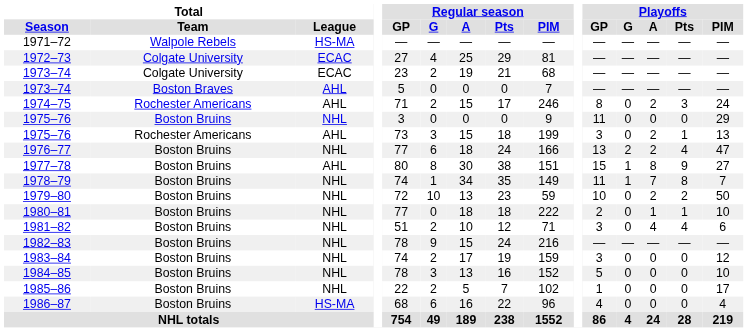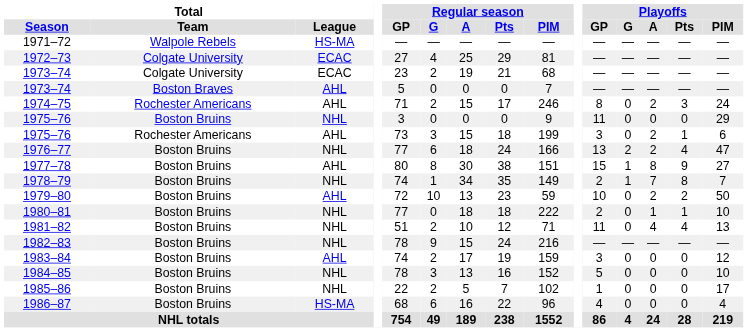 <table border="0" cellpadding="1" cellspacing="0" style="text-align:center; width:60em">
 <tr bgcolor="#e0e0e0">
 <th colspan="3" bgcolor="#ffffff">Total</th>
 <th rowspan="99" bgcolor="#ffffff"> </th>
 <th colspan="5"><a href='#'>Regular season</a></th>
 <th rowspan="99" bgcolor="#ffffff"> </th>
 <th colspan="5"><a href='#'>Playoffs</a></th>
 </tr>
 <tr bgcolor="#e0e0e0">
 <th><a href='#'>Season</a></th>
 <th>Team</th>
 <th>League</th>
 <th>GP</th>
 <th><a href='#'>G</a></th>
 <th><a href='#'>A</a></th>
 <th><a href='#'>Pts</a></th>
 <th><a href='#'>PIM</a></th>
 <th>GP</th>
 <th>G</th>
 <th>A</th>
 <th>Pts</th>
 <th>PIM</th>
 </tr>
 <tr>
 <td>1971–72</td>
 <td><a href='#'>Walpole Rebels</a></td>
 <td><a href='#'>HS-MA</a></td>
 <td>—</td>
 <td>—</td>
 <td>—</td>
 <td>—</td>
 <td>—</td>
 <td>—</td>
 <td>—</td>
 <td>—</td>
 <td>—</td>
 <td>—</td>
 </tr>
 <tr bgcolor="#f0f0f0">
 <td><a href='#'>1972–73</a></td>
 <td><a href='#'>Colgate University</a></td>
 <td><a href='#'>ECAC</a></td>
 <td>27</td>
 <td>4</td>
 <td>25</td>
 <td>29</td>
 <td>81</td>
 <td>—</td>
 <td>—</td>
 <td>—</td>
 <td>—</td>
 <td>—</td>
 </tr>
 <tr>
 <td><a href='#'>1973–74</a></td>
 <td>Colgate University</td>
 <td>ECAC</td>
 <td>23</td>
 <td>2</td>
 <td>19</td>
 <td>21</td>
 <td>68</td>
 <td>—</td>
 <td>—</td>
 <td>—</td>
 <td>—</td>
 <td>—</td>
 </tr>
 <tr bgcolor="#f0f0f0">
 <td><a href='#'>1973–74</a></td>
 <td><a href='#'>Boston Braves</a></td>
 <td><a href='#'>AHL</a></td>
 <td>5</td>
 <td>0</td>
 <td>0</td>
 <td>0</td>
 <td>7</td>
 <td>—</td>
 <td>—</td>
 <td>—</td>
 <td>—</td>
 <td>—</td>
 </tr>
 <tr>
 <td><a href='#'>1974–75</a></td>
 <td><a href='#'>Rochester Americans</a></td>
 <td>AHL</td>
 <td>71</td>
 <td>2</td>
 <td>15</td>
 <td>17</td>
 <td>246</td>
 <td>8</td>
 <td>0</td>
 <td>2</td>
 <td>3</td>
 <td>24</td>
 </tr>
 <tr bgcolor="#f0f0f0">
 <td><a href='#'>1975–76</a></td>
 <td><a href='#'>Boston Bruins</a></td>
 <td><a href='#'>NHL</a></td>
 <td>3</td>
 <td>0</td>
 <td>0</td>
 <td>0</td>
 <td>9</td>
 <td>11</td>
 <td>0</td>
 <td>0</td>
 <td>0</td>
 <td>29</td>
 </tr>
 <tr>
 <td><a href='#'>1975–76</a></td>
 <td>Rochester Americans</td>
 <td>AHL</td>
 <td>73</td>
 <td>3</td>
 <td>15</td>
 <td>18</td>
 <td>199</td>
 <td>3</td>
 <td>0</td>
 <td>2</td>
 <td>1</td>
-<td>13</td>
+<td>6</td>
 </tr>
 <tr bgcolor="#f0f0f0">
 <td><a href='#'>1976–77</a></td>
 <td>Boston Bruins</td>
 <td>NHL</td>
 <td>77</td>
 <td>6</td>
 <td>18</td>
 <td>24</td>
 <td>166</td>
 <td>13</td>
 <td>2</td>
 <td>2</td>
 <td>4</td>
 <td>47</td>
 </tr>
 <tr>
 <td><a href='#'>1977–78</a></td>
 <td>Boston Bruins</td>
 <td>AHL</td>
 <td>80</td>
 <td>8</td>
 <td>30</td>
 <td>38</td>
 <td>151</td>
 <td>15</td>
 <td>1</td>
 <td>8</td>
 <td>9</td>
 <td>27</td>
 </tr>
 <tr bgcolor="#f0f0f0">
 <td><a href='#'>1978–79</a></td>
 <td>Boston Bruins</td>
 <td>NHL</td>
 <td>74</td>
 <td>1</td>
 <td>34</td>
 <td>35</td>
 <td>149</td>
-<td>11</td>
+<td>2</td>
 <td>1</td>
 <td>7</td>
 <td>8</td>
 <td>7</td>
 </tr>
 <tr>
 </tr>
 <tr>
 <td><a href='#'>1979–80</a></td>
 <td>Boston Bruins</td>
-<td>NHL</td>
+<td><a href='#'>AHL</a></td>
 <td>72</td>
 <td>10</td>
 <td>13</td>
 <td>23</td>
 <td>59</td>
 <td>10</td>
 <td>0</td>
 <td>2</td>
 <td>2</td>
 <td>50</td>
 </tr>
 <tr bgcolor="#f0f0f0">
 <td><a href='#'>1980–81</a></td>
 <td>Boston Bruins</td>
 <td>NHL</td>
 <td>77</td>
 <td>0</td>
 <td>18</td>
 <td>18</td>
 <td>222</td>
 <td>2</td>
 <td>0</td>
 <td>1</td>
 <td>1</td>
 <td>10</td>
 </tr>
 <tr>
 <td><a href='#'>1981–82</a></td>
 <td>Boston Bruins</td>
 <td>NHL</td>
 <td>51</td>
 <td>2</td>
 <td>10</td>
 <td>12</td>
 <td>71</td>
-<td>3</td>
+<td>11</td>
 <td>0</td>
 <td>4</td>
 <td>4</td>
-<td>6</td>
+<td>13</td>
 </tr>
 <tr bgcolor="#f0f0f0">
 <td><a href='#'>1982–83</a></td>
 <td>Boston Bruins</td>
 <td>NHL</td>
 <td>78</td>
 <td>9</td>
 <td>15</td>
 <td>24</td>
 <td>216</td>
 <td>—</td>
 <td>—</td>
 <td>—</td>
 <td>—</td>
 <td>—</td>
 </tr>
 <tr>
 <td><a href='#'>1983–84</a></td>
 <td>Boston Bruins</td>
-<td>NHL</td>
+<td><a href='#'>AHL</a></td>
 <td>74</td>
 <td>2</td>
 <td>17</td>
 <td>19</td>
 <td>159</td>
 <td>3</td>
 <td>0</td>
 <td>0</td>
 <td>0</td>
 <td>12</td>
 </tr>
 <tr bgcolor="#f0f0f0">
 <td><a href='#'>1984–85</a></td>
 <td>Boston Bruins</td>
 <td>NHL</td>
 <td>78</td>
 <td>3</td>
 <td>13</td>
 <td>16</td>
 <td>152</td>
 <td>5</td>
 <td>0</td>
 <td>0</td>
 <td>0</td>
 <td>10</td>
 </tr>
 <tr>
 <td><a href='#'>1985–86</a></td>
 <td>Boston Bruins</td>
 <td>NHL</td>
 <td>22</td>
 <td>2</td>
 <td>5</td>
 <td>7</td>
 <td>102</td>
 <td>1</td>
 <td>0</td>
 <td>0</td>
 <td>0</td>
 <td>17</td>
 </tr>
 <tr bgcolor="#f0f0f0">
 <td><a href='#'>1986–87</a></td>
 <td>Boston Bruins</td>
 <td><a href='#'>HS-MA</a></td>
 <td>68</td>
 <td>6</td>
 <td>16</td>
 <td>22</td>
 <td>96</td>
 <td>4</td>
 <td>0</td>
 <td>0</td>
 <td>0</td>
 <td>4</td>
 </tr>
 <tr bgcolor="#e0e0e0">
 <th colspan="3">NHL totals</th>
 <th>754</th>
 <th>49</th>
 <th>189</th>
 <th>238</th>
 <th>1552</th>
 <th>86</th>
 <th>4</th>
 <th>24</th>
 <th>28</th>
 <th>219</th>
 </tr>
 </table>
